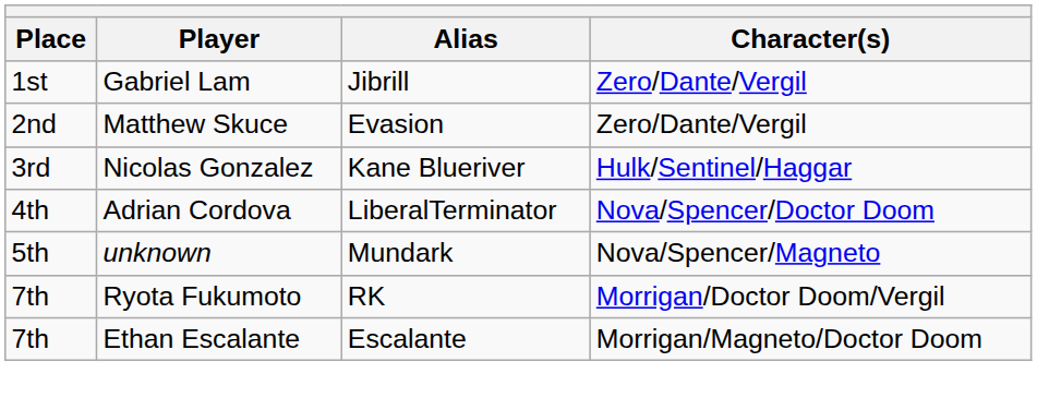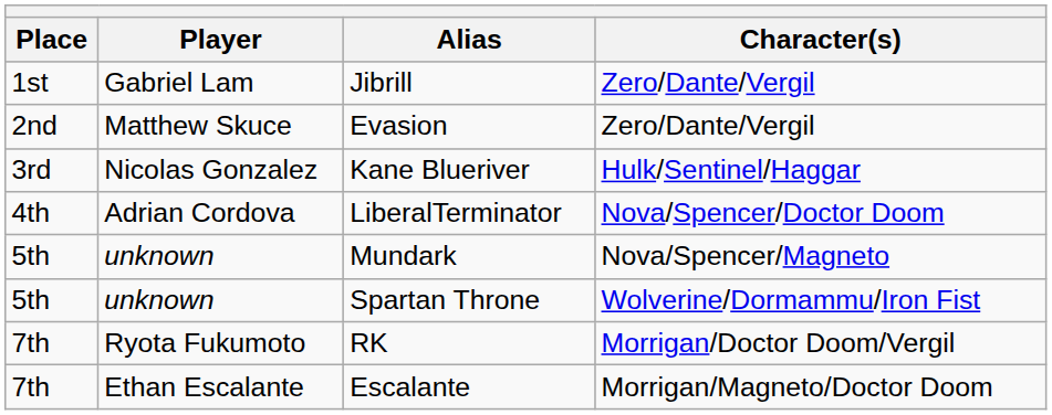 <table class="wikitable">
 <tr>
 <th colspan=4></th>
 </tr>
 <tr>
 <th style="width:50px;">Place</th>
 <th style="width:180px;">Player</th>
 <th style="width:150px;">Alias</th>
 <th style="width:300px;">Character(s)</th>
 </tr>
 <tr>
 <td>1st</td>
 <td> Gabriel Lam</td>
 <td>Jibrill</td>
 <td><a href='#'>Zero</a>/<a href='#'>Dante</a>/<a href='#'>Vergil</a></td>
 </tr>
 <tr>
 <td>2nd</td>
 <td> Matthew Skuce</td>
 <td>Evasion</td>
 <td>Zero/Dante/Vergil</td>
 </tr>
 <tr>
 <td>3rd</td>
 <td> Nicolas Gonzalez</td>
 <td>Kane Blueriver</td>
 <td><a href='#'>Hulk</a>/<a href='#'>Sentinel</a>/<a href='#'>Haggar</a></td>
 </tr>
 <tr>
 <td>4th</td>
 <td> Adrian Cordova</td>
 <td>LiberalTerminator</td>
 <td><a href='#'>Nova</a>/<a href='#'>Spencer</a>/<a href='#'>Doctor Doom</a></td>
 </tr>
 <tr>
 <td>5th</td>
 <td> <em>unknown</em></td>
 <td>Mundark</td>
 <td>Nova/Spencer/<a href='#'>Magneto</a></td>
 </tr>
 <tr>
+<td>5th</td>
+<td> <em>unknown</em></td>
+<td>Spartan Throne</td>
+<td><a href='#'>Wolverine</a>/<a href='#'>Dormammu</a>/<a href='#'>Iron Fist</a></td>
+</tr>
+<tr>
 <td>7th</td>
 <td> Ryota Fukumoto</td>
 <td>RK</td>
 <td><a href='#'>Morrigan</a>/Doctor Doom/Vergil</td>
 </tr>
 <tr>
 <td>7th</td>
 <td> Ethan Escalante</td>
 <td>Escalante</td>
 <td>Morrigan/Magneto/Doctor Doom</td>
 </tr>
 </table>
